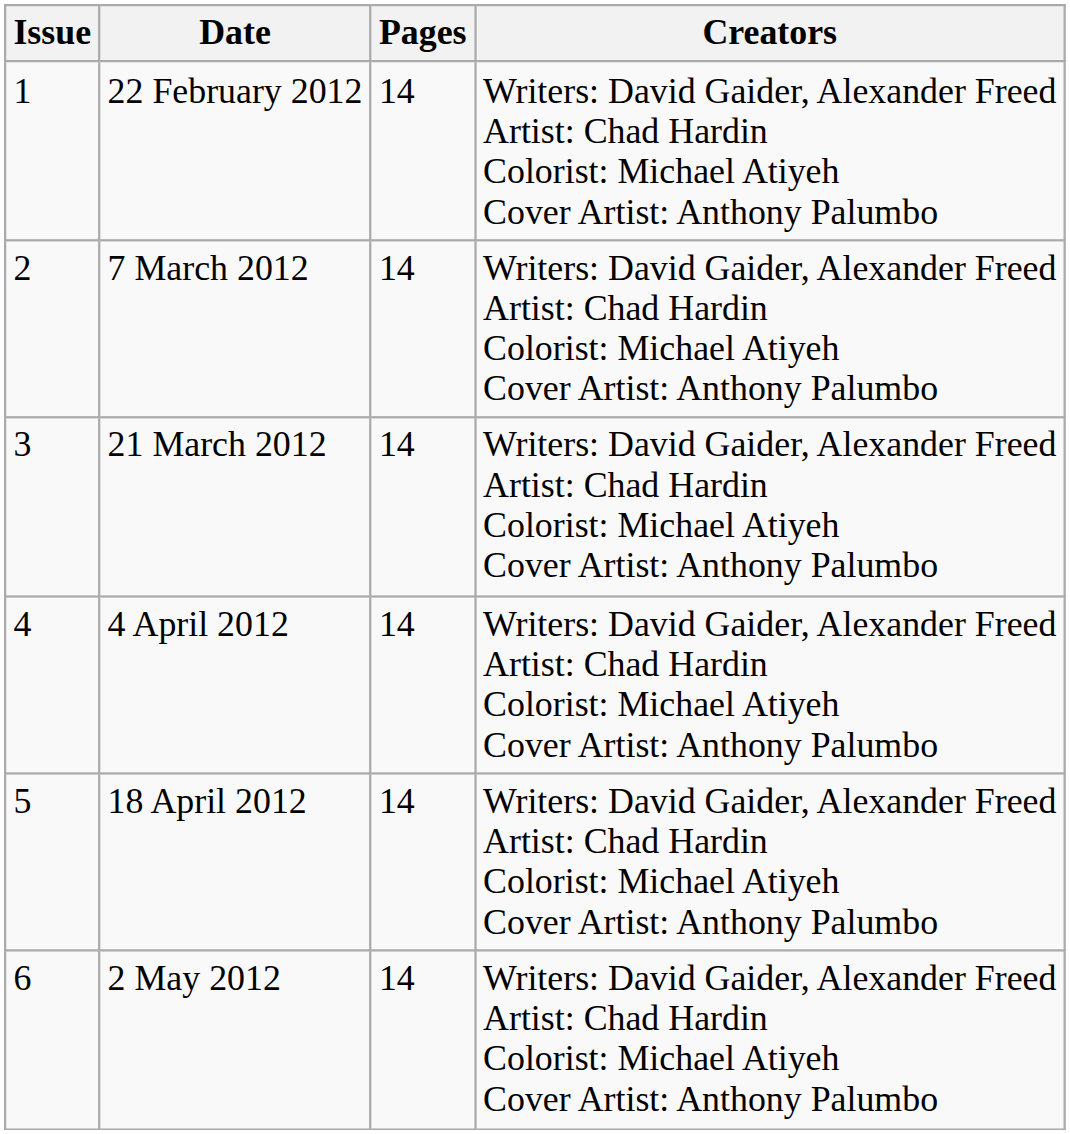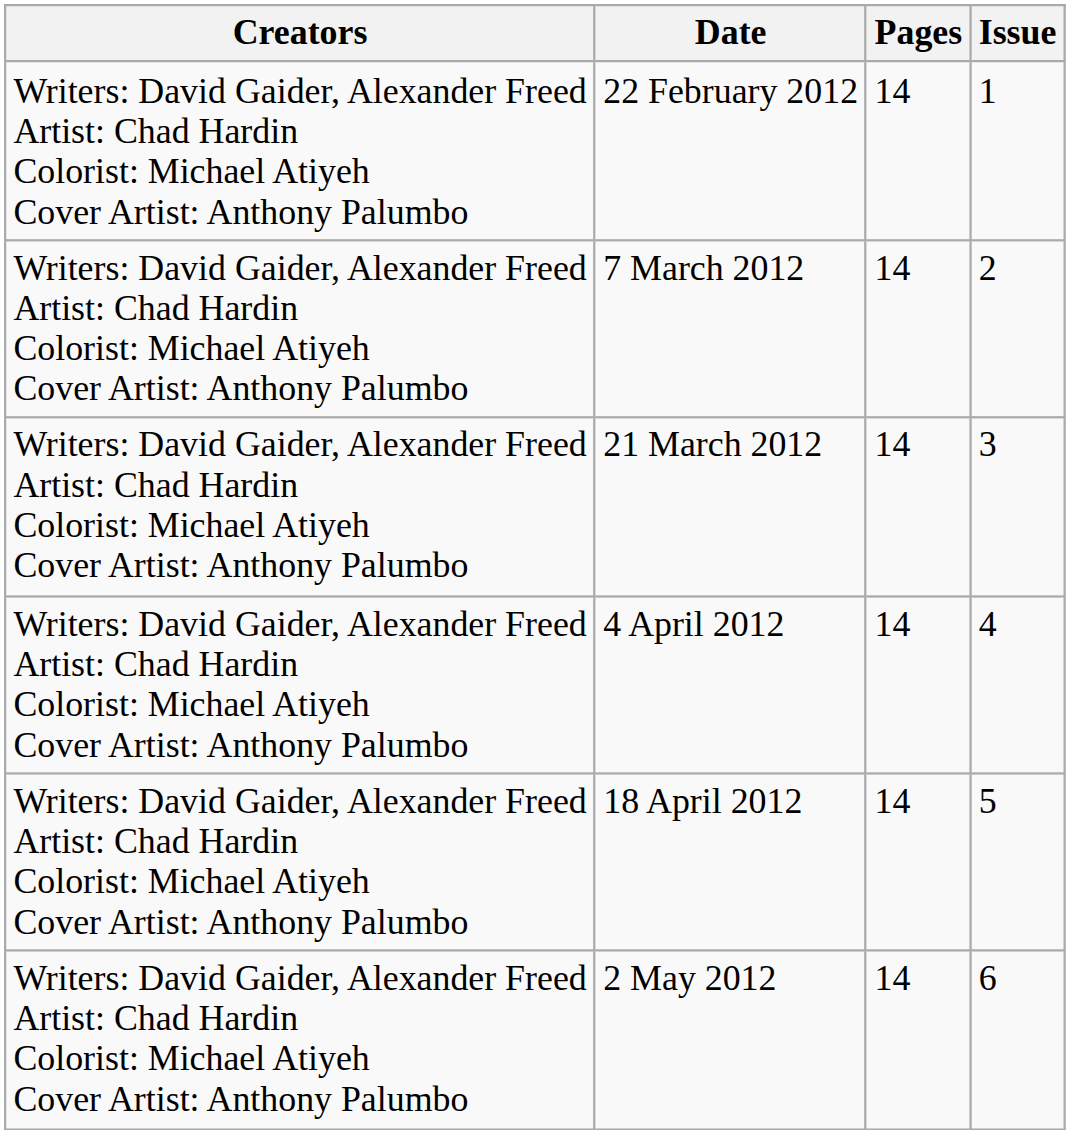 <table class="wikitable">
 <tr>
-<th>Issue</th>
+<th>Creators</th>
 <th>Date</th>
 <th>Pages</th>
-<th>Creators</th>
+<th>Issue</th>
 </tr>
 <tr>
-<td valign="top">1</td>
+<td valign="top">Writers: David Gaider, Alexander Freed<br>Artist: Chad Hardin <br>Colorist: Michael Atiyeh<br>Cover Artist: Anthony Palumbo</td>
 <td valign="top">22 February 2012</td>
 <td valign="top">14</td>
-<td valign="top">Writers: David Gaider, Alexander Freed<br>Artist: Chad Hardin <br>Colorist: Michael Atiyeh<br>Cover Artist: Anthony Palumbo</td>
+<td valign="top">1</td>
 </tr>
 <tr>
-<td valign="top">2</td>
+<td valign="top">Writers: David Gaider, Alexander Freed<br>Artist: Chad Hardin <br>Colorist: Michael Atiyeh<br>Cover Artist: Anthony Palumbo</td>
 <td valign="top">7 March 2012</td>
 <td valign="top">14</td>
-<td valign="top">Writers: David Gaider, Alexander Freed<br>Artist: Chad Hardin <br>Colorist: Michael Atiyeh<br>Cover Artist: Anthony Palumbo</td>
+<td valign="top">2</td>
 </tr>
 <tr>
-<td valign="top">3</td>
+<td valign="top">Writers: David Gaider, Alexander Freed<br>Artist: Chad Hardin <br>Colorist: Michael Atiyeh<br>Cover Artist: Anthony Palumbo</td>
 <td valign="top">21 March 2012</td>
 <td valign="top">14</td>
-<td valign="top">Writers: David Gaider, Alexander Freed<br>Artist: Chad Hardin <br>Colorist: Michael Atiyeh<br>Cover Artist: Anthony Palumbo</td>
+<td valign="top">3</td>
 </tr>
 <tr>
-<td valign="top">4</td>
+<td valign="top">Writers: David Gaider, Alexander Freed<br>Artist: Chad Hardin <br>Colorist: Michael Atiyeh<br>Cover Artist: Anthony Palumbo</td>
 <td valign="top">4 April 2012</td>
 <td valign="top">14</td>
-<td valign="top">Writers: David Gaider, Alexander Freed<br>Artist: Chad Hardin <br>Colorist: Michael Atiyeh<br>Cover Artist: Anthony Palumbo</td>
+<td valign="top">4</td>
 </tr>
 <tr>
-<td valign="top">5</td>
+<td valign="top">Writers: David Gaider, Alexander Freed<br>Artist: Chad Hardin <br>Colorist: Michael Atiyeh<br>Cover Artist: Anthony Palumbo</td>
 <td valign="top">18 April 2012</td>
 <td valign="top">14</td>
-<td valign="top">Writers: David Gaider, Alexander Freed<br>Artist: Chad Hardin <br>Colorist: Michael Atiyeh<br>Cover Artist: Anthony Palumbo</td>
+<td valign="top">5</td>
 </tr>
 <tr>
-<td valign="top">6</td>
+<td valign="top">Writers: David Gaider, Alexander Freed<br>Artist: Chad Hardin <br>Colorist: Michael Atiyeh<br>Cover Artist: Anthony Palumbo</td>
 <td valign="top">2 May 2012</td>
 <td valign="top">14</td>
-<td valign="top">Writers: David Gaider, Alexander Freed<br>Artist: Chad Hardin <br>Colorist: Michael Atiyeh<br>Cover Artist: Anthony Palumbo</td>
+<td valign="top">6</td>
 </tr>
 </table>
